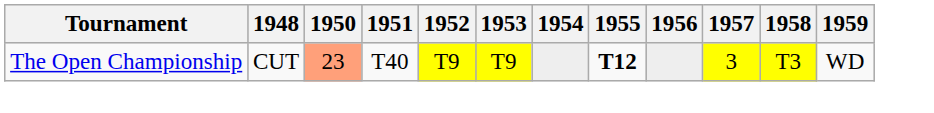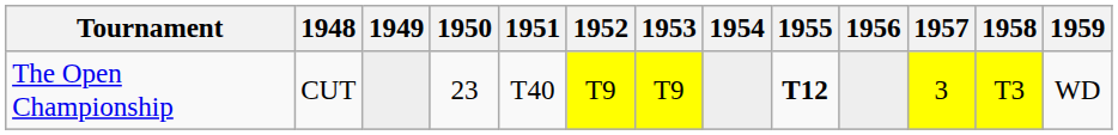 <table class="wikitable" style="font-size:95%;text-align:center;">
 <tr>
 <th>Tournament</th>
 <th>1948</th>
+<th>1949</th>
 <th>1950</th>
 <th>1951</th>
 <th>1952</th>
 <th>1953</th>
 <th>1954</th>
 <th>1955</th>
 <th>1956</th>
 <th>1957</th>
 <th>1958</th>
 <th>1959</th>
 </tr>
 <tr>
 <td align=left><a href='#'>The Open Championship</a></td>
 <td>CUT</td>
-<td style="background: lightsalmon;">23</td>
+<td style="background:#eeeeee;"></td>
+<td>23</td>
 <td>T40</td>
 <td style="background:yellow;">T9</td>
 <td style="background:yellow;">T9</td>
 <td style="background:#eeeeee;"></td>
 <td><strong>T12</strong></td>
 <td style="background:#eeeeee;"></td>
 <td style="background:yellow;">3</td>
 <td style="background:yellow;">T3</td>
 <td>WD</td>
 </tr>
 </table>
